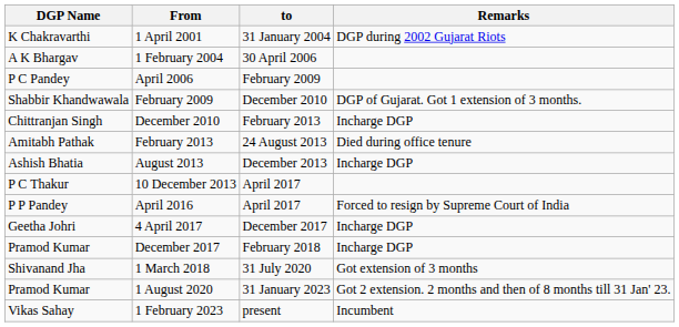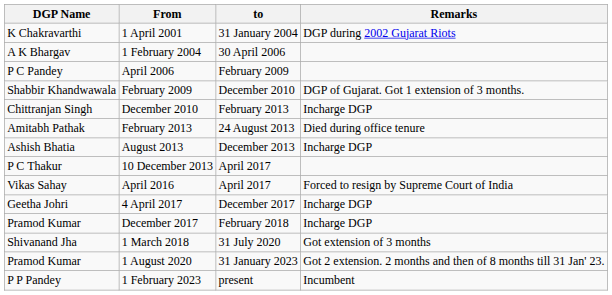 <table class="wikitable">
 <tr>
 <th>DGP Name</th>
 <th>From</th>
 <th>to</th>
 <th>Remarks</th>
 </tr>
 <tr>
 <td>K Chakravarthi</td>
 <td>1 April 2001</td>
 <td>31 January 2004</td>
 <td>DGP during <a href='#'>2002 Gujarat Riots</a></td>
 </tr>
 <tr>
 <td>A K Bhargav</td>
 <td>1 February 2004</td>
 <td>30 April 2006</td>
 <td></td>
 </tr>
 <tr>
 <td>P C Pandey</td>
 <td>April 2006</td>
 <td>February 2009</td>
 <td></td>
 </tr>
 <tr>
 <td>Shabbir Khandwawala</td>
 <td>February 2009</td>
 <td>December 2010</td>
 <td>DGP of Gujarat. Got 1 extension of 3 months.</td>
 </tr>
 <tr>
 <td>Chittranjan Singh</td>
 <td>December 2010</td>
 <td>February 2013</td>
 <td>Incharge DGP</td>
 </tr>
 <tr>
 <td>Amitabh Pathak</td>
 <td>February 2013</td>
 <td>24 August 2013</td>
 <td>Died during office tenure</td>
 </tr>
 <tr>
 <td>Ashish Bhatia</td>
 <td>August 2013</td>
 <td>December 2013</td>
 <td>Incharge DGP</td>
 </tr>
 <tr>
 <td>P C Thakur</td>
 <td>10 December 2013</td>
 <td>April 2017</td>
 <td></td>
 </tr>
 <tr>
-<td>P P Pandey</td>
+<td>Vikas Sahay</td>
 <td>April 2016</td>
 <td>April 2017</td>
 <td>Forced to resign by Supreme Court of India</td>
 </tr>
 <tr>
 <td>Geetha Johri</td>
 <td>4 April 2017</td>
 <td>December 2017</td>
 <td>Incharge DGP</td>
 </tr>
 <tr>
 <td>Pramod Kumar</td>
 <td>December 2017</td>
 <td>February 2018</td>
 <td>Incharge DGP</td>
 </tr>
 <tr>
 <td>Shivanand Jha</td>
 <td>1 March 2018</td>
 <td>31 July 2020</td>
 <td>Got extension of 3 months</td>
 </tr>
 <tr>
 <td>Pramod Kumar</td>
 <td>1 August 2020</td>
 <td>31 January 2023</td>
 <td>Got 2 extension. 2 months and then of 8 months till 31 Jan' 23.</td>
 </tr>
 <tr>
-<td>Vikas Sahay</td>
+<td>P P Pandey</td>
 <td>1 February 2023</td>
 <td>present</td>
 <td>Incumbent</td>
 </tr>
 </table>
